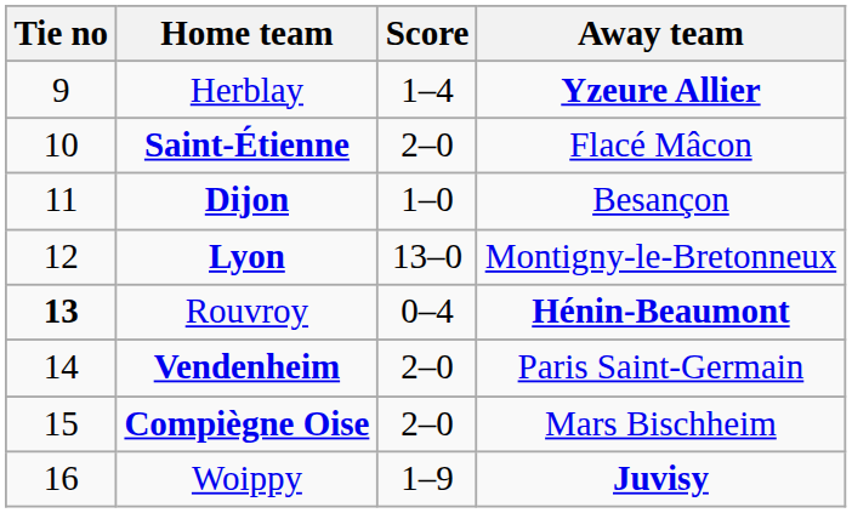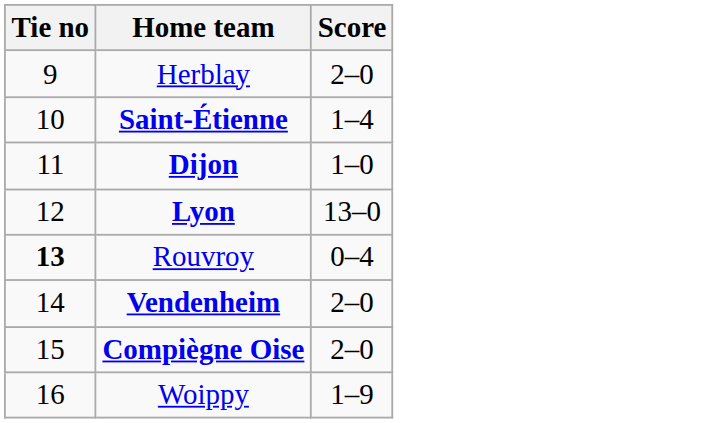 <table class="wikitable" style="text-align:center">
 <tr>
 <th>Tie no</th>
 <th>Home team</th>
 <th>Score</th>
-<th>Away team</th>
 </tr>
 <tr>
 <td>9</td>
 <td><a href='#'>Herblay</a></td>
-<td>1–4</td>
-<td><strong><a href='#'>Yzeure Allier</a></strong></td>
+<td>2–0</td>
 </tr>
 <tr>
 <td>10</td>
 <td><strong><a href='#'>Saint-Étienne</a></strong></td>
-<td>2–0</td>
-<td><a href='#'>Flacé Mâcon</a></td>
+<td>1–4</td>
 </tr>
 <tr>
 <td>11</td>
 <td><strong><a href='#'>Dijon</a></strong></td>
 <td>1–0</td>
-<td><a href='#'>Besançon</a></td>
 </tr>
 <tr>
 <td>12</td>
 <td><strong><a href='#'>Lyon</a></strong></td>
 <td>13–0</td>
-<td><a href='#'>Montigny-le-Bretonneux</a></td>
 </tr>
 <tr>
 <td><strong>13</strong></td>
 <td><a href='#'>Rouvroy</a></td>
 <td>0–4</td>
-<td><strong><a href='#'>Hénin-Beaumont</a></strong></td>
 </tr>
 <tr>
 <td>14</td>
 <td><strong><a href='#'>Vendenheim</a></strong></td>
 <td>2–0</td>
-<td><a href='#'>Paris Saint-Germain</a></td>
 </tr>
 <tr>
 <td>15</td>
 <td><strong><a href='#'>Compiègne Oise</a></strong></td>
 <td>2–0</td>
-<td><a href='#'>Mars Bischheim</a></td>
 </tr>
 <tr>
 <td>16</td>
 <td><a href='#'>Woippy</a></td>
 <td>1–9</td>
-<td><strong><a href='#'>Juvisy</a></strong></td>
 </tr>
 </table>
